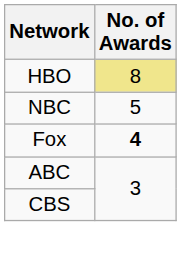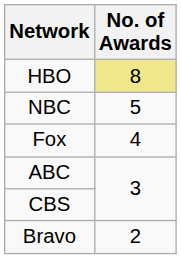 <table class="wikitable">
 <tr>
 <th>Network</th>
 <th>No. of<br>Awards</th>
 </tr>
 <tr style="text-align:center">
 <td>HBO</td>
 <td style="background: khaki;">8</td>
 </tr>
 <tr style="text-align:center">
 <td>NBC</td>
 <td>5</td>
 </tr>
 <tr style="text-align:center">
 <td>Fox</td>
-<td><strong>4</strong></td>
+<td>4</td>
 </tr>
 <tr style="text-align:center">
 <td>ABC</td>
 <td rowspan="2">3</td>
 </tr>
 <tr style="text-align:center">
 <td>CBS</td>
 </tr>
+<tr style="text-align:center">
+<td>Bravo</td>
+<td>2</td>
+</tr>
 </table>
